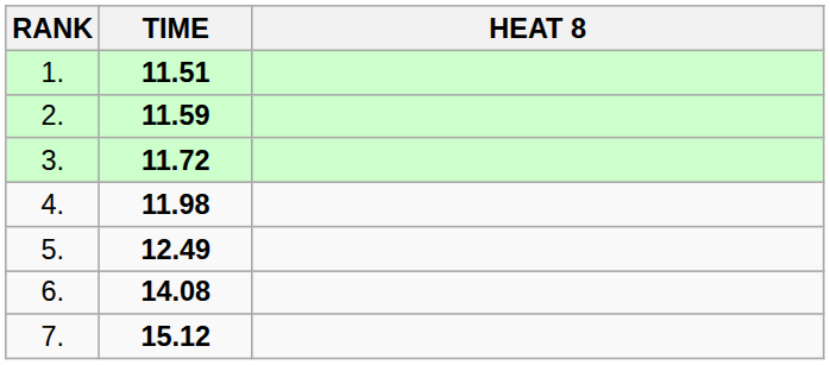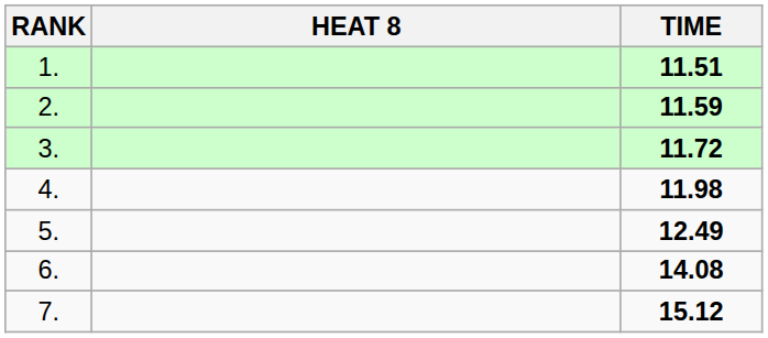 <table class="wikitable" style="border-collapse: collapse; font-size: 90%;">
 <tr>
 <th>RANK</th>
+<th style="width: 20em">HEAT 8</th>
 <th style="width: 5em">TIME</th>
-<th style="width: 20em">HEAT 8</th>
 </tr>
 <tr style="background:#ccffcc;">
 <td align="center">1.</td>
+<td></td>
 <td align="center"><strong>11.51</strong></td>
-<td></td>
 </tr>
 <tr style="background:#ccffcc;">
 <td align="center">2.</td>
+<td></td>
 <td align="center"><strong>11.59</strong></td>
-<td></td>
 </tr>
 <tr style="background:#ccffcc;">
 <td align="center">3.</td>
+<td></td>
 <td align="center"><strong>11.72</strong></td>
-<td></td>
 </tr>
 <tr>
 <td align="center">4.</td>
+<td></td>
 <td align="center"><strong>11.98</strong></td>
-<td></td>
 </tr>
 <tr>
 <td align="center">5.</td>
+<td></td>
 <td align="center"><strong>12.49</strong></td>
-<td></td>
 </tr>
 <tr>
 <td align="center">6.</td>
+<td></td>
 <td align="center"><strong>14.08</strong></td>
-<td></td>
 </tr>
 <tr>
 <td align="center">7.</td>
+<td></td>
 <td align="center"><strong>15.12</strong></td>
-<td></td>
 </tr>
 </table>
